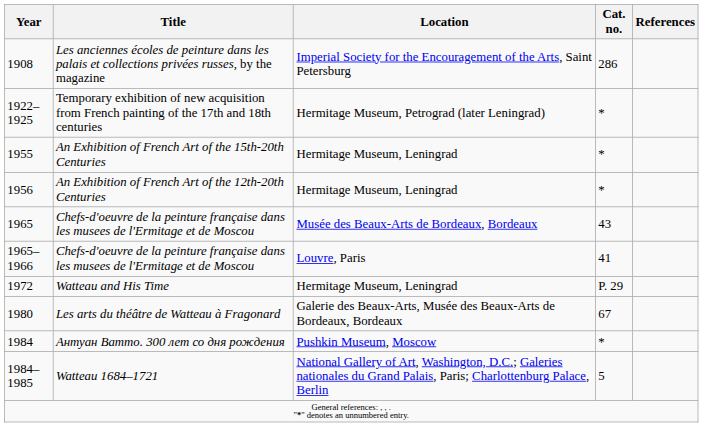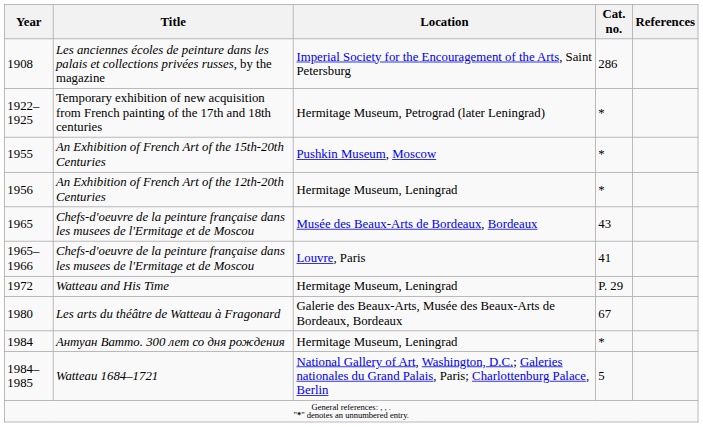 <table class="wikitable">
 <tr>
 <th>Year</th>
 <th>Title</th>
 <th>Location</th>
 <th>Cat. no.</th>
 <th>References</th>
 </tr>
 <tr>
 <td>1908</td>
 <td><em>Les anciennes écoles de peinture dans les palais et collections privées russes</em>, by the  magazine</td>
 <td><a href='#'>Imperial Society for the Encouragement of the Arts</a>, Saint Petersburg</td>
 <td>286</td>
 <td></td>
 </tr>
 <tr>
 <td>1922–1925</td>
 <td>Temporary exhibition of new acquisition from French painting of the 17th and 18th centuries</td>
 <td>Hermitage Museum, Petrograd (later Leningrad)</td>
 <td>*</td>
 <td></td>
 </tr>
 <tr>
 <td>1955</td>
 <td><em>An Exhibition of French Art of the 15th-20th Centuries</em></td>
-<td>Hermitage Museum, Leningrad</td>
+<td><a href='#'>Pushkin Museum</a>, <a href='#'>Moscow</a></td>
 <td>*</td>
 <td></td>
 </tr>
 <tr>
 <td>1956</td>
 <td><em>An Exhibition of French Art of the 12th-20th Centuries</em></td>
 <td>Hermitage Museum, Leningrad</td>
 <td>*</td>
 <td></td>
 </tr>
 <tr>
 <td>1965</td>
 <td><em>Chefs-d'oeuvre de la peinture française dans les musees de l'Ermitage et de Moscou</em></td>
 <td><a href='#'>Musée des Beaux-Arts de Bordeaux</a>, <a href='#'>Bordeaux</a></td>
 <td>43</td>
 <td></td>
 </tr>
 <tr>
 <td>1965–1966</td>
 <td><em>Chefs-d'oeuvre de la peinture française dans les musees de l'Ermitage et de Moscou</em></td>
 <td><a href='#'>Louvre</a>, Paris</td>
 <td>41</td>
 <td></td>
 </tr>
 <tr>
 <td>1972</td>
 <td><em>Watteau and His Time</em></td>
 <td>Hermitage Museum, Leningrad</td>
 <td>P. 29</td>
 <td></td>
 </tr>
 <tr>
 <td>1980</td>
 <td><em>Les arts du théâtre de Watteau à Fragonard</em></td>
 <td>Galerie des Beaux-Arts, Musée des Beaux-Arts de Bordeaux, Bordeaux</td>
 <td>67</td>
 <td></td>
 </tr>
 <tr>
 <td>1984</td>
 <td><em>Антуан Ватто. 300 лет со дня рождения</em></td>
-<td><a href='#'>Pushkin Museum</a>, <a href='#'>Moscow</a></td>
+<td>Hermitage Museum, Leningrad</td>
 <td>*</td>
 <td></td>
 </tr>
 <tr>
 <td>1984–1985</td>
 <td><em>Watteau 1684–1721</em></td>
 <td><a href='#'>National Gallery of Art</a>, <a href='#'>Washington, D.C.</a>; <a href='#'>Galeries nationales du Grand Palais</a>, Paris; <a href='#'>Charlottenburg Palace</a>, <a href='#'>Berlin</a></td>
 <td>5</td>
 <td></td>
 </tr>
 <tr class="sortbottom">
 <td colspan=10 style=font-size:8pt; align=center>General references: , , .<br>"<strong>*</strong>" denotes an unnumbered entry.</td>
 </tr>
 </table>
